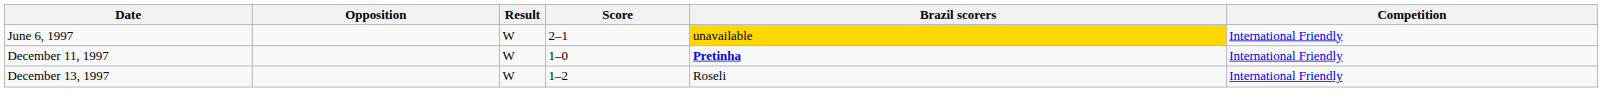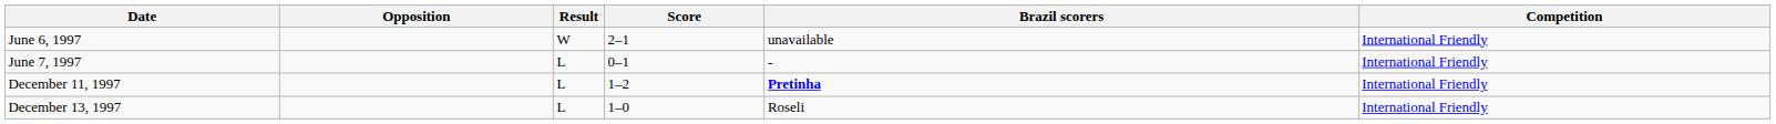 <table class="wikitable" style="text-align: left;">
 <tr>
 <th width=12%>Date</th>
 <th width=12%>Opposition</th>
 <th width=1%>Result</th>
 <th width=7%>Score</th>
 <th width=26%>Brazil scorers</th>
 <th width=18%>Competition</th>
 </tr>
 <tr>
 <td>June 6, 1997</td>
 <td></td>
 <td>W</td>
 <td>2–1</td>
-<td style="background: gold;">unavailable</td>
+<td>unavailable</td>
+<td><a href='#'>International Friendly</a></td>
+</tr>
+<tr>
+<td>June 7, 1997</td>
+<td></td>
+<td>L</td>
+<td>0–1</td>
+<td>-</td>
 <td><a href='#'>International Friendly</a></td>
 </tr>
 <tr>
 <td>December 11, 1997</td>
 <td></td>
-<td>W</td>
-<td>1–0</td>
+<td>L</td>
+<td>1–2</td>
 <td><strong><a href='#'>Pretinha</a></strong></td>
 <td><a href='#'>International Friendly</a></td>
 </tr>
 <tr>
 <td>December 13, 1997</td>
 <td></td>
-<td>W</td>
-<td>1–2</td>
+<td>L</td>
+<td>1–0</td>
 <td>Roseli</td>
 <td><a href='#'>International Friendly</a></td>
 </tr>
 </table>
